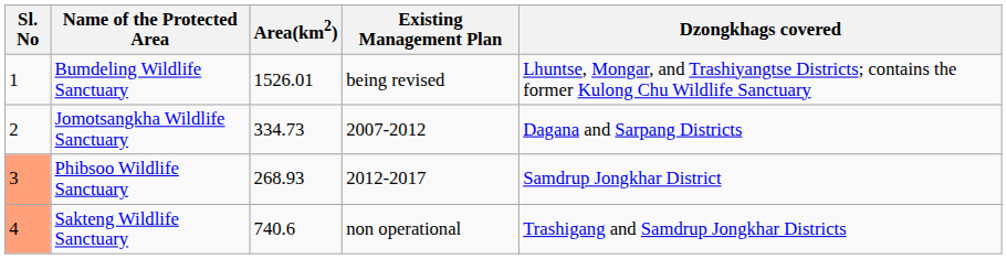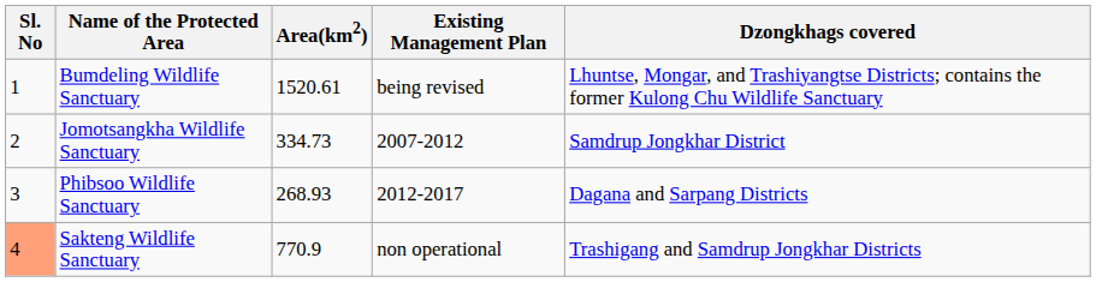 <table class="wikitable">
 <tr>
 <th>Sl. No</th>
 <th>Name of the Protected Area</th>
 <th>Area(km<sup>2</sup>)</th>
 <th>Existing Management Plan</th>
 <th>Dzongkhags covered</th>
 </tr>
 <tr>
 <td>1</td>
 <td><a href='#'>Bumdeling Wildlife Sanctuary</a></td>
-<td>1526.01</td>
+<td>1520.61</td>
 <td>being revised</td>
 <td><a href='#'>Lhuntse</a>, <a href='#'>Mongar</a>, and <a href='#'>Trashiyangtse Districts</a>; contains the former <a href='#'>Kulong Chu Wildlife Sanctuary</a></td>
 </tr>
 <tr>
 <td>2</td>
 <td><a href='#'>Jomotsangkha Wildlife Sanctuary</a></td>
 <td>334.73</td>
 <td>2007-2012</td>
-<td><a href='#'>Dagana</a> and <a href='#'>Sarpang Districts</a></td>
+<td><a href='#'>Samdrup Jongkhar District</a></td>
 </tr>
 <tr>
-<td style="background: lightsalmon;">3</td>
+<td>3</td>
 <td><a href='#'>Phibsoo Wildlife Sanctuary</a></td>
 <td>268.93</td>
 <td>2012-2017</td>
-<td><a href='#'>Samdrup Jongkhar District</a></td>
+<td><a href='#'>Dagana</a> and <a href='#'>Sarpang Districts</a></td>
 </tr>
 <tr>
 <td style="background: lightsalmon;">4</td>
 <td><a href='#'>Sakteng Wildlife Sanctuary</a></td>
-<td>740.6</td>
+<td>770.9</td>
 <td>non operational</td>
 <td><a href='#'>Trashigang</a> and <a href='#'>Samdrup Jongkhar Districts</a></td>
 </tr>
 </table>
